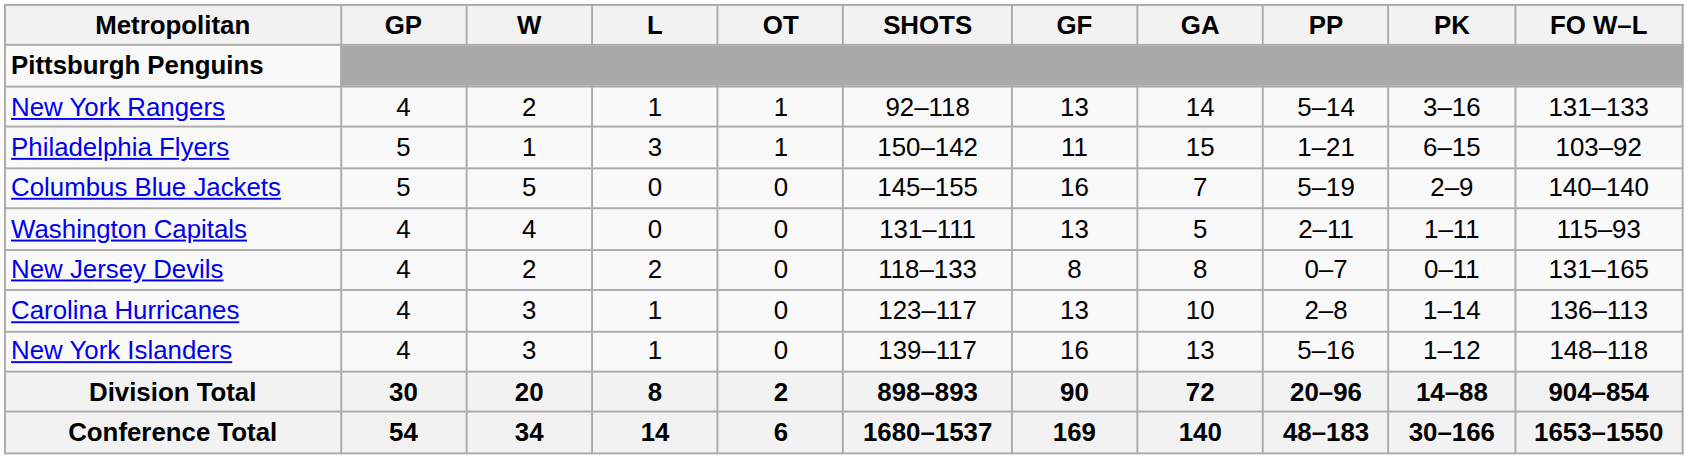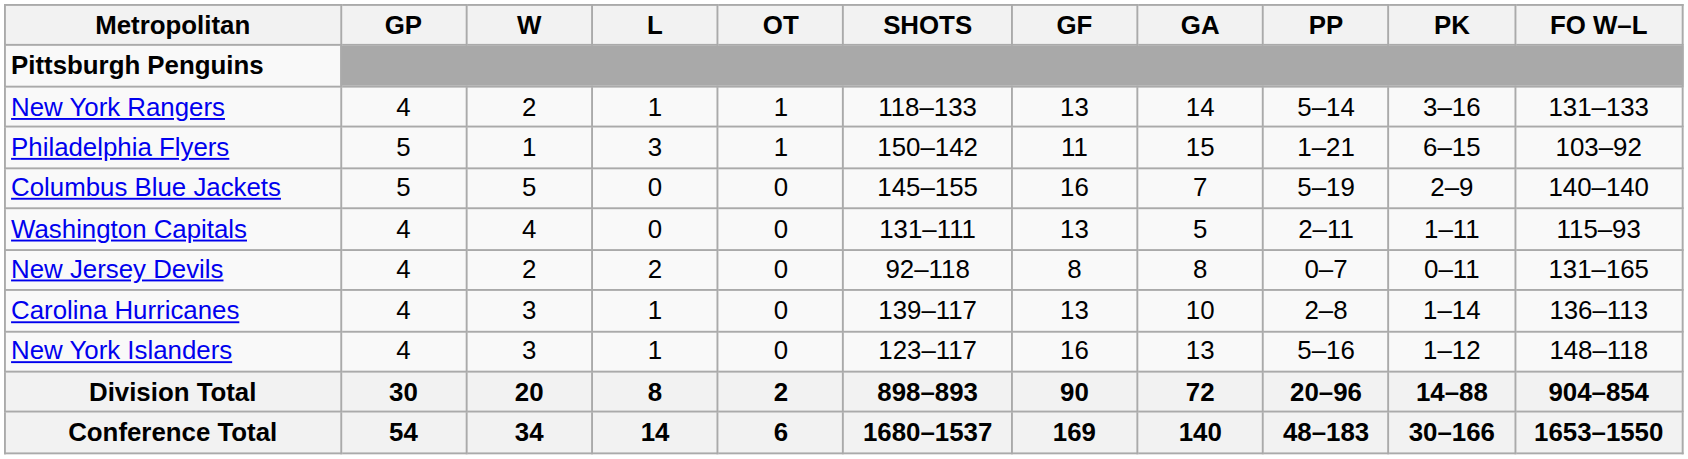 <table class="wikitable" style="text-align:center; width:65em; font-size:85%;">
 <tr>
 <th width="20%">Metropolitan</th>
 <th width="7.5%">GP</th>
 <th width="7.5%">W</th>
 <th width="7.5%">L</th>
 <th width="7.5%">OT</th>
 <th width="10%">SHOTS</th>
 <th width="7.5%">GF</th>
 <th width="7.5%">GA</th>
 <th width="7.5%">PP</th>
 <th width="7.5%">PK</th>
 <th width="10%">FO W–L</th>
 </tr>
 <tr>
 <td align=left><strong>Pittsburgh Penguins</strong></td>
 <td style="background:darkgray;" colspan=10></td>
 </tr>
 <tr>
 <td align=left><a href='#'>New York Rangers</a></td>
 <td>4</td>
 <td>2</td>
 <td>1</td>
 <td>1</td>
-<td>92–118</td>
+<td>118–133</td>
 <td>13</td>
 <td>14</td>
 <td>5–14</td>
 <td>3–16</td>
 <td>131–133</td>
 </tr>
 <tr>
 <td align=left><a href='#'>Philadelphia Flyers</a></td>
 <td>5</td>
 <td>1</td>
 <td>3</td>
 <td>1</td>
 <td>150–142</td>
 <td>11</td>
 <td>15</td>
 <td>1–21</td>
 <td>6–15</td>
 <td>103–92</td>
 </tr>
 <tr>
 <td align=left><a href='#'>Columbus Blue Jackets</a></td>
 <td>5</td>
 <td>5</td>
 <td>0</td>
 <td>0</td>
 <td>145–155</td>
 <td>16</td>
 <td>7</td>
 <td>5–19</td>
 <td>2–9</td>
 <td>140–140</td>
 </tr>
 <tr>
 <td align=left><a href='#'>Washington Capitals</a></td>
 <td>4</td>
 <td>4</td>
 <td>0</td>
 <td>0</td>
 <td>131–111</td>
 <td>13</td>
 <td>5</td>
 <td>2–11</td>
 <td>1–11</td>
 <td>115–93</td>
 </tr>
 <tr>
 <td align=left><a href='#'>New Jersey Devils</a></td>
 <td>4</td>
 <td>2</td>
 <td>2</td>
 <td>0</td>
-<td>118–133</td>
+<td>92–118</td>
 <td>8</td>
 <td>8</td>
 <td>0–7</td>
 <td>0–11</td>
 <td>131–165</td>
 </tr>
 <tr>
 <td align=left><a href='#'>Carolina Hurricanes</a></td>
 <td>4</td>
 <td>3</td>
 <td>1</td>
 <td>0</td>
-<td>123–117</td>
+<td>139–117</td>
 <td>13</td>
 <td>10</td>
 <td>2–8</td>
 <td>1–14</td>
 <td>136–113</td>
 </tr>
 <tr>
 <td align=left><a href='#'>New York Islanders</a></td>
 <td>4</td>
 <td>3</td>
 <td>1</td>
 <td>0</td>
-<td>139–117</td>
+<td>123–117</td>
 <td>16</td>
 <td>13</td>
 <td>5–16</td>
 <td>1–12</td>
 <td>148–118</td>
 </tr>
 <tr>
 <th>Division Total</th>
 <th>30</th>
 <th>20</th>
 <th>8</th>
 <th>2</th>
 <th>898–893</th>
 <th>90</th>
 <th>72</th>
 <th>20–96</th>
 <th>14–88</th>
 <th>904–854</th>
 </tr>
 <tr>
 <th>Conference Total</th>
 <th>54</th>
 <th>34</th>
 <th>14</th>
 <th>6</th>
 <th>1680–1537</th>
 <th>169</th>
 <th>140</th>
 <th>48–183</th>
 <th>30–166</th>
 <th>1653–1550</th>
 </tr>
 </table>
